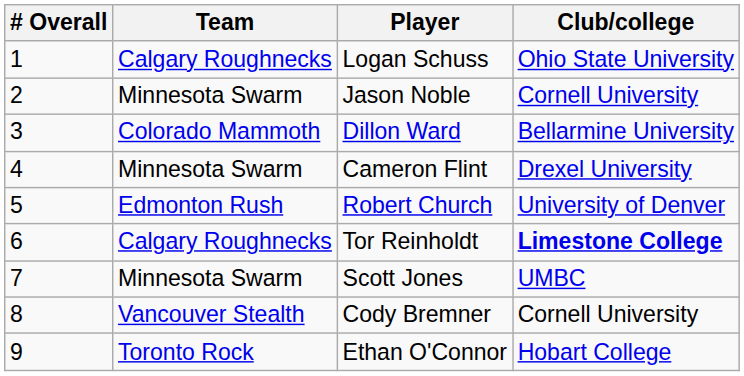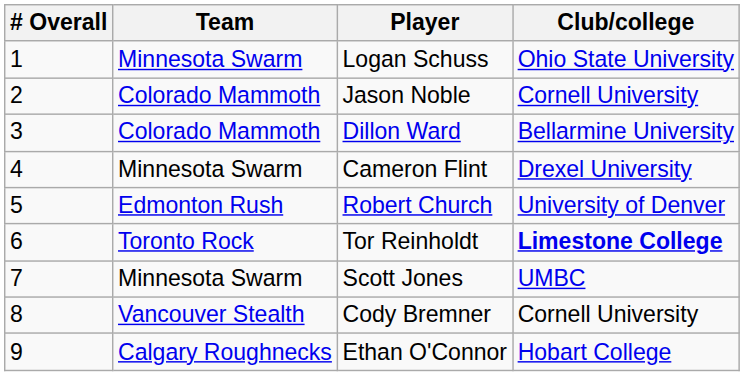 <table class="wikitable">
 <tr>
 <th># Overall</th>
 <th>Team</th>
 <th>Player</th>
 <th>Club/college</th>
 </tr>
 <tr>
 <td>1</td>
-<td><a href='#'>Calgary Roughnecks</a></td>
+<td><a href='#'>Minnesota Swarm</a></td>
 <td>Logan Schuss</td>
 <td><a href='#'>Ohio State University</a></td>
 </tr>
 <tr>
 <td>2</td>
-<td>Minnesota Swarm</td>
+<td><a href='#'>Colorado Mammoth</a></td>
 <td>Jason Noble</td>
 <td><a href='#'>Cornell University</a></td>
 </tr>
 <tr>
 <td>3</td>
 <td><a href='#'>Colorado Mammoth</a></td>
 <td><a href='#'>Dillon Ward</a></td>
 <td><a href='#'>Bellarmine University</a></td>
 </tr>
 <tr>
 <td>4</td>
 <td>Minnesota Swarm</td>
 <td>Cameron Flint</td>
 <td><a href='#'>Drexel University</a></td>
 </tr>
 <tr>
 <td>5</td>
 <td><a href='#'>Edmonton Rush</a></td>
 <td><a href='#'>Robert Church</a></td>
 <td><a href='#'>University of Denver</a></td>
 </tr>
 <tr>
 <td>6</td>
-<td><a href='#'>Calgary Roughnecks</a></td>
+<td><a href='#'>Toronto Rock</a></td>
 <td>Tor Reinholdt</td>
 <td><strong><a href='#'>Limestone College</a></strong></td>
 </tr>
 <tr>
 <td>7</td>
 <td>Minnesota Swarm</td>
 <td>Scott Jones</td>
 <td><a href='#'>UMBC</a></td>
 </tr>
 <tr>
 <td>8</td>
 <td><a href='#'>Vancouver Stealth</a></td>
 <td>Cody Bremner</td>
 <td>Cornell University</td>
 </tr>
 <tr>
 <td>9</td>
-<td><a href='#'>Toronto Rock</a></td>
+<td><a href='#'>Calgary Roughnecks</a></td>
 <td>Ethan O'Connor</td>
 <td><a href='#'>Hobart College</a></td>
 </tr>
 </table>
